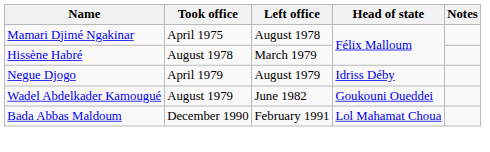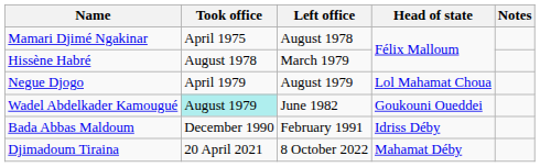 <table class="wikitable">
 <tr>
 <th>Name</th>
 <th>Took office</th>
 <th>Left office</th>
 <th>Head of state</th>
 <th>Notes</th>
 </tr>
 <tr>
 <td><a href='#'>Mamari Djimé Ngakinar</a></td>
 <td>April 1975</td>
 <td>August 1978</td>
 <td rowspan=2><a href='#'>Félix Malloum</a></td>
 <td></td>
 </tr>
 <tr>
 <td><a href='#'>Hissène Habré</a></td>
 <td>August 1978</td>
 <td>March 1979</td>
 <td></td>
 </tr>
 <tr>
 <td><a href='#'>Negue Djogo</a></td>
 <td>April 1979</td>
 <td>August 1979</td>
-<td><a href='#'>Idriss Déby</a></td>
+<td><a href='#'>Lol Mahamat Choua</a></td>
 <td></td>
 </tr>
 <tr>
 <td><a href='#'>Wadel Abdelkader Kamougué</a></td>
-<td>August 1979</td>
+<td style="background: paleturquoise;">August 1979</td>
 <td>June 1982</td>
 <td><a href='#'>Goukouni Oueddei</a></td>
 <td></td>
 </tr>
 <tr>
 <td><a href='#'>Bada Abbas Maldoum</a></td>
 <td>December 1990</td>
 <td>February 1991</td>
-<td><a href='#'>Lol Mahamat Choua</a></td>
+<td><a href='#'>Idriss Déby</a></td>
+<td></td>
+</tr>
+<tr>
+<td><a href='#'>Djimadoum Tiraina</a></td>
+<td>20 April 2021</td>
+<td>8 October 2022</td>
+<td><a href='#'>Mahamat Déby</a></td>
 <td></td>
 </tr>
 </table>
